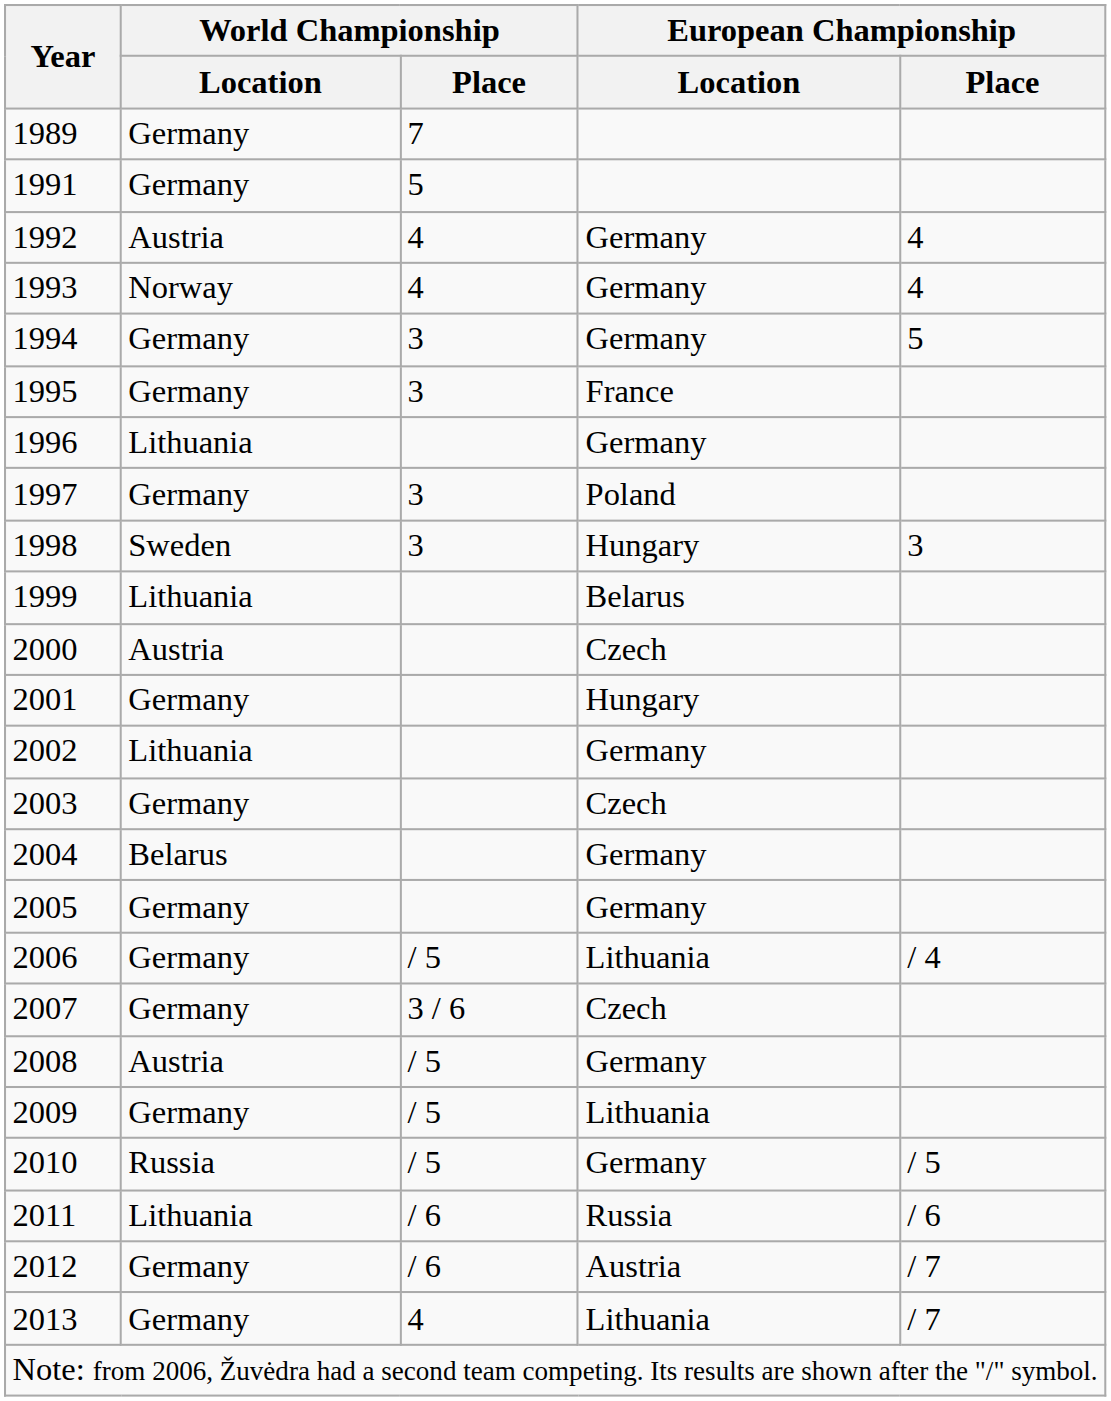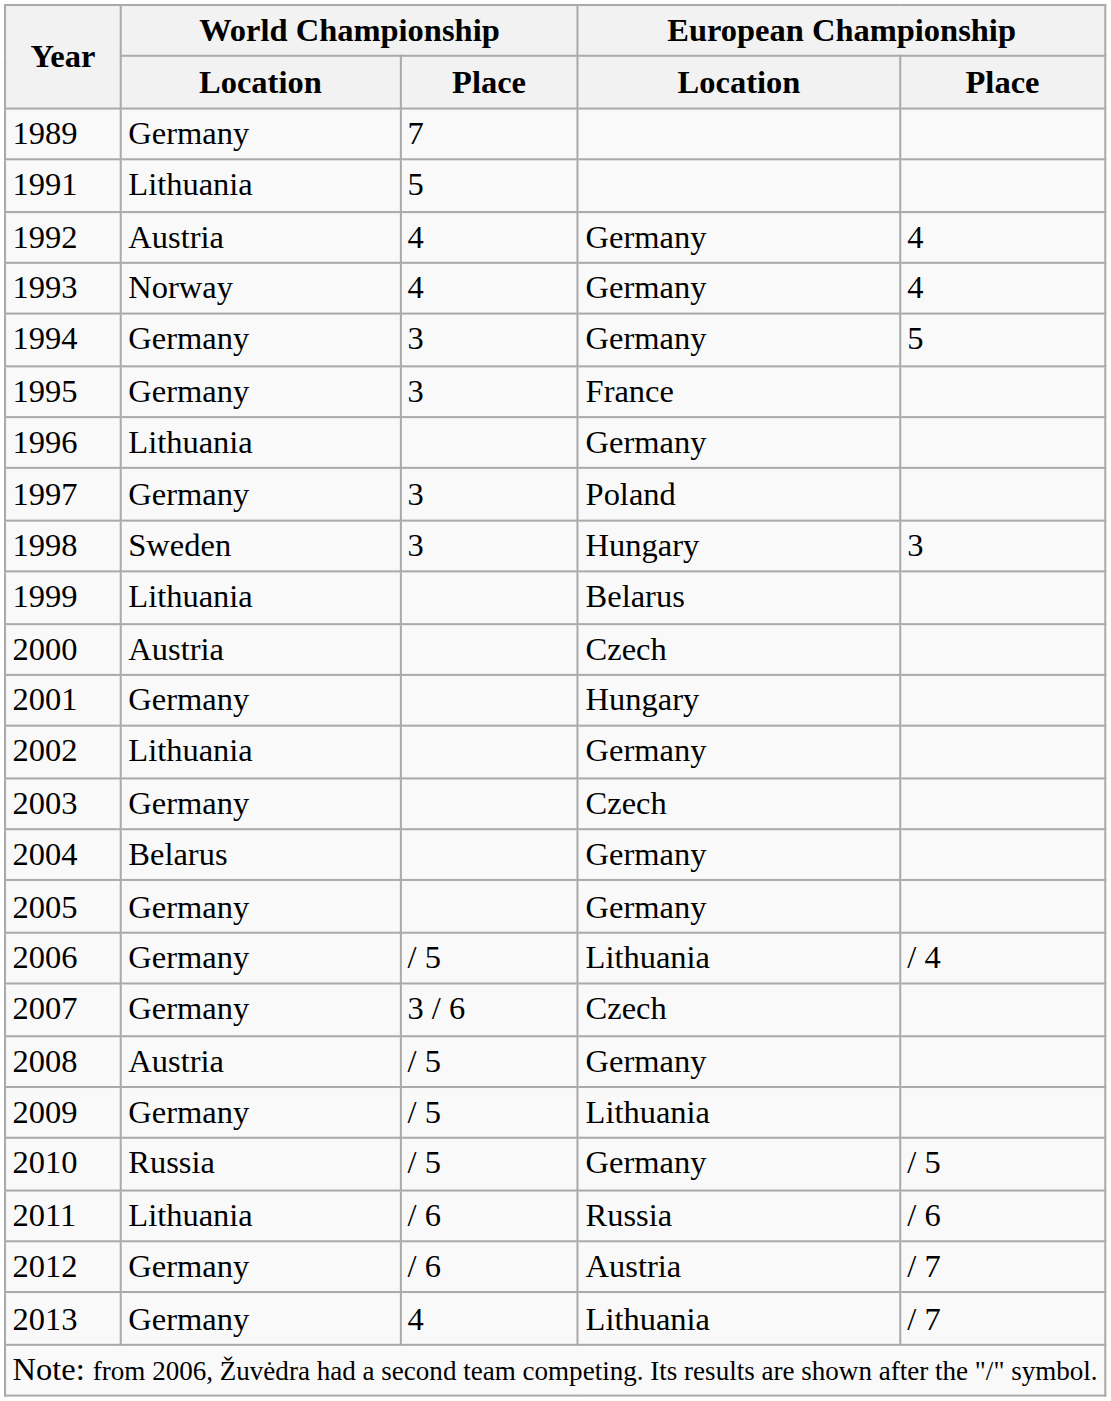 <table class=wikitable>
 <tr>
 <th rowspan=2>Year</th>
 <th colspan=2>World Championship</th>
 <th colspan=2>European Championship</th>
 </tr>
 <tr>
 <th>Location</th>
 <th>Place</th>
 <th>Location</th>
 <th>Place</th>
 </tr>
 <tr>
 <td>1989</td>
 <td>Germany</td>
 <td>7</td>
 <td> </td>
 <td> </td>
 </tr>
 <tr>
 <td>1991</td>
-<td>Germany</td>
+<td>Lithuania</td>
 <td>5</td>
 <td> </td>
 <td> </td>
 </tr>
 <tr>
 <td>1992</td>
 <td>Austria</td>
 <td>4</td>
 <td>Germany</td>
 <td>4</td>
 </tr>
 <tr>
 <td>1993</td>
 <td>Norway</td>
 <td>4</td>
 <td>Germany</td>
 <td>4</td>
 </tr>
 <tr>
 <td>1994</td>
 <td>Germany</td>
 <td>3</td>
 <td>Germany</td>
 <td>5</td>
 </tr>
 <tr>
 <td>1995</td>
 <td>Germany</td>
 <td>3</td>
 <td>France</td>
 <td></td>
 </tr>
 <tr>
 <td>1996</td>
 <td>Lithuania</td>
 <td></td>
 <td>Germany</td>
 <td></td>
 </tr>
 <tr>
 <td>1997</td>
 <td>Germany</td>
 <td>3</td>
 <td>Poland</td>
 <td></td>
 </tr>
 <tr>
 <td>1998</td>
 <td>Sweden</td>
 <td>3</td>
 <td>Hungary</td>
 <td>3</td>
 </tr>
 <tr>
 <td>1999</td>
 <td>Lithuania</td>
 <td></td>
 <td>Belarus</td>
 <td></td>
 </tr>
 <tr>
 <td>2000</td>
 <td>Austria</td>
 <td></td>
 <td>Czech</td>
 <td></td>
 </tr>
 <tr>
 <td>2001</td>
 <td>Germany</td>
 <td></td>
 <td>Hungary</td>
 <td></td>
 </tr>
 <tr>
 <td>2002</td>
 <td>Lithuania</td>
 <td></td>
 <td>Germany</td>
 <td></td>
 </tr>
 <tr>
 <td>2003</td>
 <td>Germany</td>
 <td></td>
 <td>Czech</td>
 <td></td>
 </tr>
 <tr>
 <td>2004</td>
 <td>Belarus</td>
 <td></td>
 <td>Germany</td>
 <td></td>
 </tr>
 <tr>
 <td>2005</td>
 <td>Germany</td>
 <td></td>
 <td>Germany</td>
 <td></td>
 </tr>
 <tr>
 <td>2006</td>
 <td>Germany</td>
 <td> / 5</td>
 <td>Lithuania</td>
 <td> / 4</td>
 </tr>
 <tr>
 <td>2007</td>
 <td>Germany</td>
 <td>3 / 6</td>
 <td>Czech</td>
 <td></td>
 </tr>
 <tr>
 <td>2008</td>
 <td>Austria</td>
 <td> / 5</td>
 <td>Germany</td>
 <td></td>
 </tr>
 <tr>
 <td>2009</td>
 <td>Germany</td>
 <td> / 5</td>
 <td>Lithuania</td>
 <td></td>
 </tr>
 <tr>
 <td>2010</td>
 <td>Russia</td>
 <td> / 5</td>
 <td>Germany</td>
 <td> / 5</td>
 </tr>
 <tr>
 <td>2011</td>
 <td>Lithuania</td>
 <td> / 6</td>
 <td>Russia</td>
 <td> / 6</td>
 </tr>
 <tr>
 <td>2012</td>
 <td>Germany</td>
 <td> / 6</td>
 <td>Austria</td>
 <td> / 7</td>
 </tr>
 <tr>
 <td>2013</td>
 <td>Germany</td>
 <td>4</td>
 <td>Lithuania</td>
 <td> / 7</td>
 </tr>
 <tr>
 <td colspan=5>Note: <small>from 2006, Žuvėdra had a second team competing. Its results are shown after the "/" symbol.</small></td>
 </tr>
 </table>
